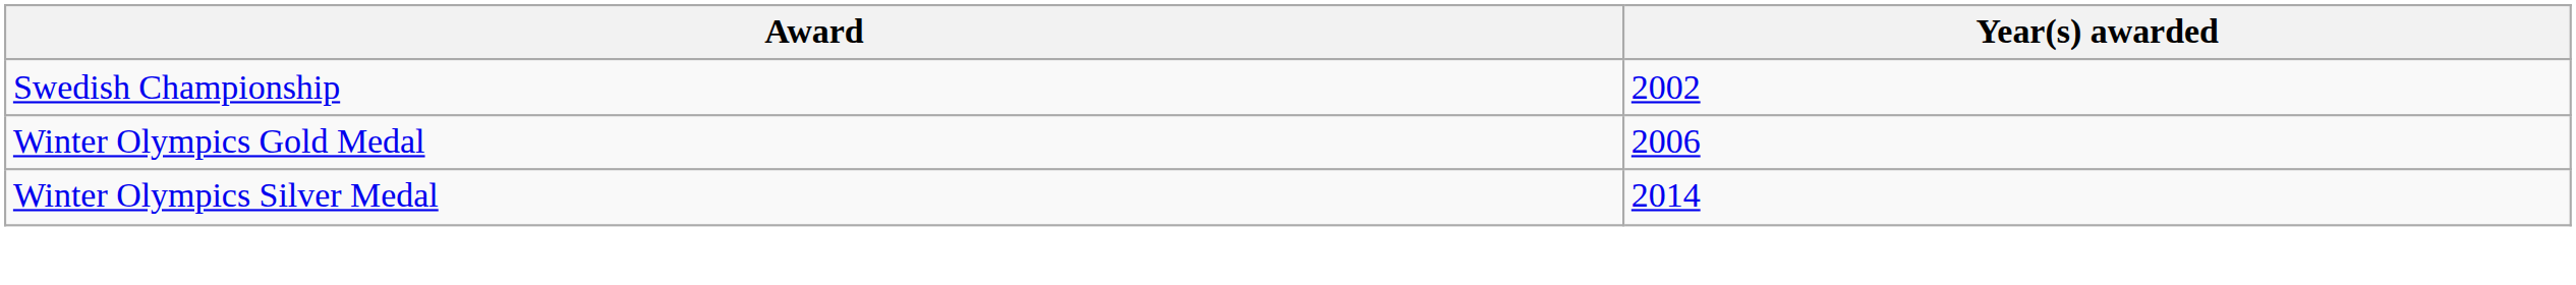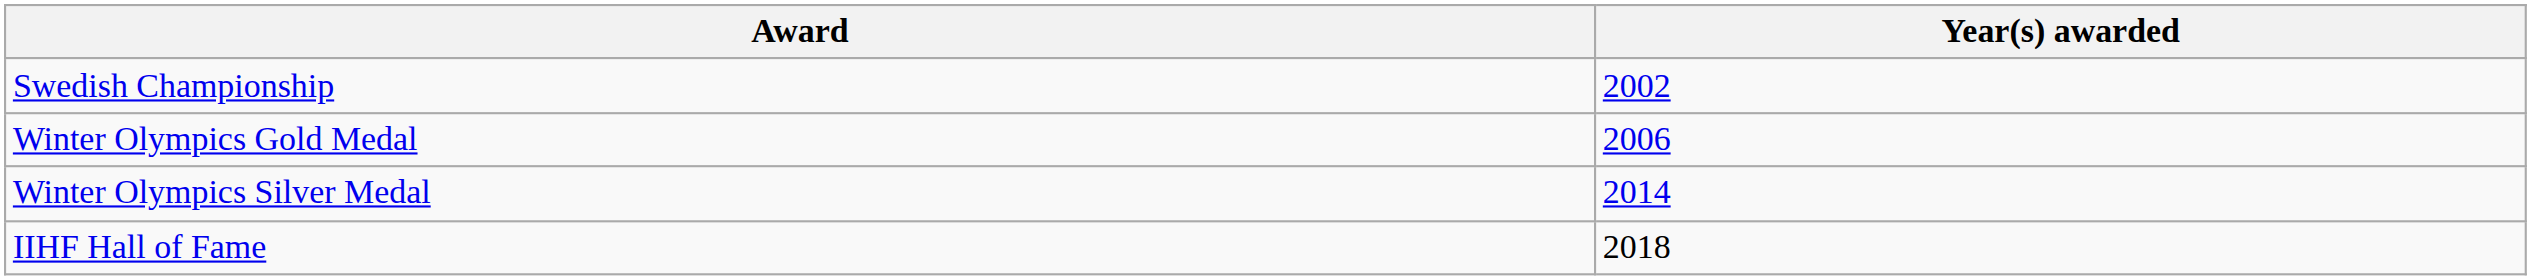 <table class="wikitable" style="width:60%;">
 <tr>
 <th>Award</th>
 <th>Year(s) awarded</th>
 </tr>
 <tr>
 <td><a href='#'>Swedish Championship</a></td>
 <td><a href='#'>2002</a></td>
 </tr>
 <tr>
 <td><a href='#'>Winter Olympics Gold Medal</a></td>
 <td><a href='#'>2006</a></td>
 </tr>
 <tr>
 <td><a href='#'>Winter Olympics Silver Medal</a></td>
 <td><a href='#'>2014</a></td>
 </tr>
+<tr>
+<td><a href='#'>IIHF Hall of Fame</a></td>
+<td>2018</td>
+</tr>
 </table>
